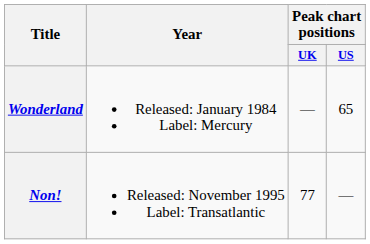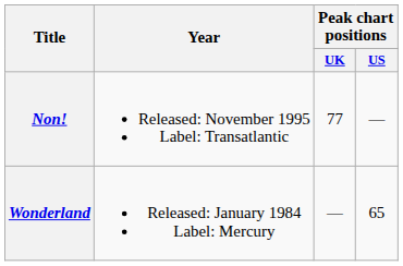 <table class="wikitable plainrowheaders" style="text-align:center;">
 <tr>
 <th rowspan="2">Title</th>
 <th rowspan="2">Year</th>
 <th colspan="2">Peak chart positions</th>
 </tr>
 <tr style="font-size:smaller;">
 <th style="width:35px;"><a href='#'>UK</a><br></th>
 <th style="width:35px;"><a href='#'>US</a></th>
 </tr>
 <tr>
+<th scope="row"><em><a href='#'>Non!</a></em></th>
+<td><br><ul><li>Released: November 1995</li><li>Label: Transatlantic</li></ul></td>
+<td>77</td>
+<td>—</td>
+</tr>
+<tr>
 <th scope="row"><em><a href='#'>Wonderland</a></em></th>
 <td><br><ul><li>Released: January 1984</li><li>Label: Mercury</li></ul></td>
 <td>—</td>
 <td>65</td>
 </tr>
-<tr>
-<th scope="row"><em><a href='#'>Non!</a></em></th>
-<td><br><ul><li>Released: November 1995</li><li>Label: Transatlantic</li></ul></td>
-<td>77</td>
-<td>—</td>
-</tr>
 </table>
